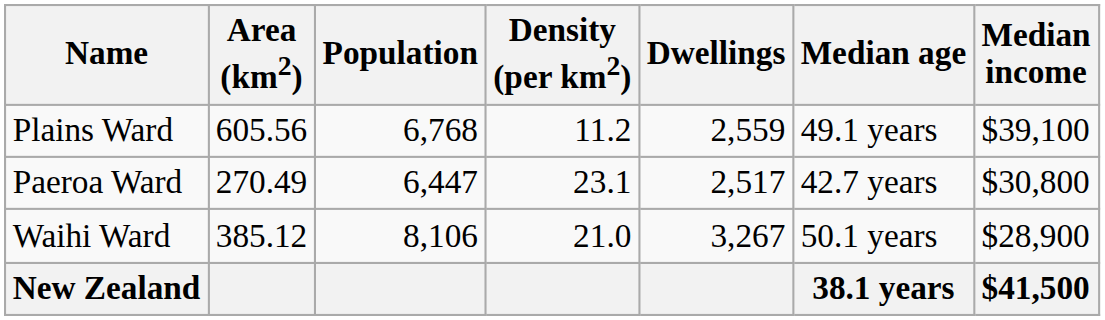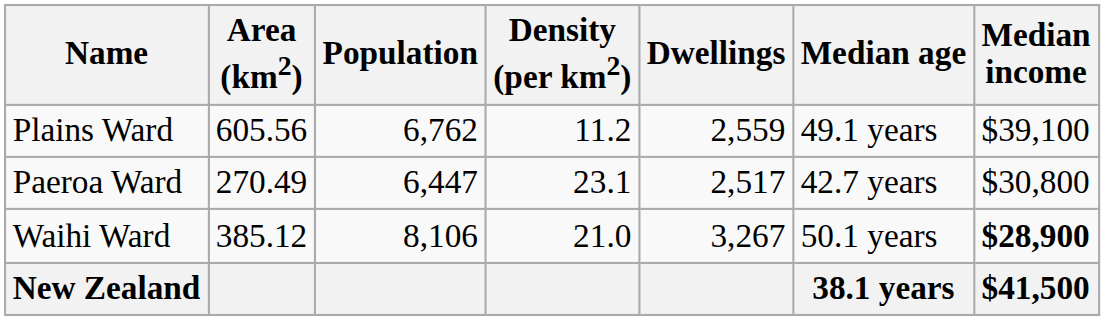 <table class="wikitable">
 <tr>
 <th>Name</th>
 <th>Area<br>(km<sup>2</sup>)</th>
 <th>Population</th>
 <th>Density<br>(per km<sup>2</sup>)</th>
 <th>Dwellings</th>
 <th>Median age</th>
 <th>Median<br>income</th>
 </tr>
 <tr>
 <td>Plains Ward</td>
 <td style="text-align:right;">605.56</td>
-<td style="text-align:right;">6,768</td>
+<td style="text-align:right;">6,762</td>
 <td style="text-align:right;">11.2</td>
 <td style="text-align:right;">2,559</td>
 <td>49.1 years</td>
 <td>$39,100</td>
 </tr>
 <tr>
 <td>Paeroa Ward</td>
 <td style="text-align:right;">270.49</td>
 <td style="text-align:right;">6,447</td>
 <td style="text-align:right;">23.1</td>
 <td style="text-align:right;">2,517</td>
 <td>42.7 years</td>
 <td>$30,800</td>
 </tr>
 <tr>
 <td>Waihi Ward</td>
 <td style="text-align:right;">385.12</td>
 <td style="text-align:right;">8,106</td>
 <td style="text-align:right;">21.0</td>
 <td style="text-align:right;">3,267</td>
 <td>50.1 years</td>
-<td>$28,900</td>
+<td><strong>$28,900</strong></td>
 </tr>
 <tr>
 <th>New Zealand</th>
 <th></th>
 <th></th>
 <th></th>
 <th></th>
 <th>38.1 years</th>
 <th style="text-align:left;">$41,500</th>
 </tr>
 </table>
